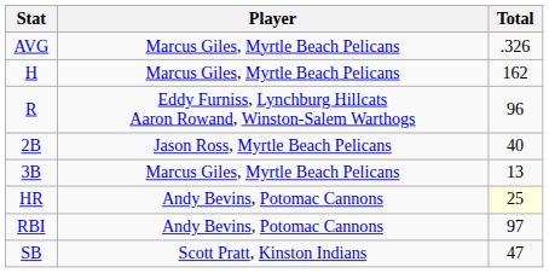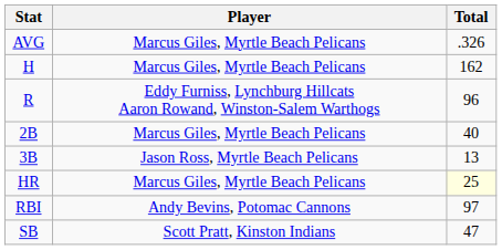 <table class="wikitable" width="40%" style="text-align:center;">
 <tr>
 <th width="5%">Stat</th>
 <th width="60%">Player</th>
 <th width="5%">Total</th>
 </tr>
 <tr>
 <td><a href='#'>AVG</a></td>
 <td><a href='#'>Marcus Giles</a>, <a href='#'>Myrtle Beach Pelicans</a></td>
 <td>.326</td>
 </tr>
 <tr>
 <td><a href='#'>H</a></td>
 <td><a href='#'>Marcus Giles</a>, <a href='#'>Myrtle Beach Pelicans</a></td>
 <td>162</td>
 </tr>
 <tr>
 <td><a href='#'>R</a></td>
 <td><a href='#'>Eddy Furniss</a>, <a href='#'>Lynchburg Hillcats</a> <br> <a href='#'>Aaron Rowand</a>, <a href='#'>Winston-Salem Warthogs</a></td>
 <td>96</td>
 </tr>
 <tr>
 <td><a href='#'>2B</a></td>
-<td><a href='#'>Jason Ross</a>, <a href='#'>Myrtle Beach Pelicans</a></td>
+<td><a href='#'>Marcus Giles</a>, <a href='#'>Myrtle Beach Pelicans</a></td>
 <td>40</td>
 </tr>
 <tr>
 <td><a href='#'>3B</a></td>
-<td><a href='#'>Marcus Giles</a>, <a href='#'>Myrtle Beach Pelicans</a></td>
+<td><a href='#'>Jason Ross</a>, <a href='#'>Myrtle Beach Pelicans</a></td>
 <td>13</td>
 </tr>
 <tr>
 <td><a href='#'>HR</a></td>
-<td><a href='#'>Andy Bevins</a>, <a href='#'>Potomac Cannons</a></td>
+<td><a href='#'>Marcus Giles</a>, <a href='#'>Myrtle Beach Pelicans</a></td>
 <td style="background: lightyellow;">25</td>
 </tr>
 <tr>
 <td><a href='#'>RBI</a></td>
 <td><a href='#'>Andy Bevins</a>, <a href='#'>Potomac Cannons</a></td>
 <td>97</td>
 </tr>
 <tr>
 <td><a href='#'>SB</a></td>
 <td><a href='#'>Scott Pratt</a>, <a href='#'>Kinston Indians</a></td>
 <td>47</td>
 </tr>
 </table>
